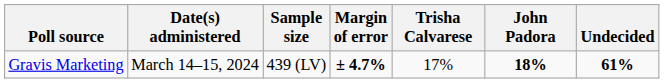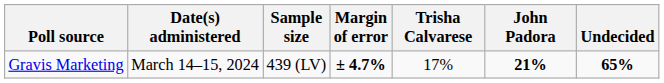 <table class="wikitable" style="font-size:90%;text-align:center;">
 <tr valign=bottom>
 <th>Poll source</th>
 <th>Date(s)<br>administered</th>
 <th>Sample<br>size</th>
 <th>Margin<br>of error</th>
 <th style="width:75px;">Trisha<br>Calvarese</th>
 <th style="width:75px;">John<br>Padora</th>
 <th>Undecided</th>
 </tr>
 <tr>
 <td style="text-align:left;"><a href='#'>Gravis Marketing</a></td>
 <td>March 14–15, 2024</td>
 <td>439 (LV)</td>
 <td><strong>± 4.7%</strong></td>
 <td>17%</td>
-<td><strong>18%</strong></td>
-<td><strong>61%</strong></td>
+<td><strong>21%</strong></td>
+<td><strong>65%</strong></td>
 </tr>
 </table>
